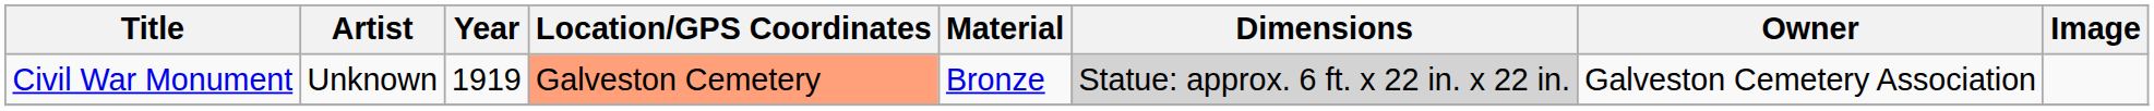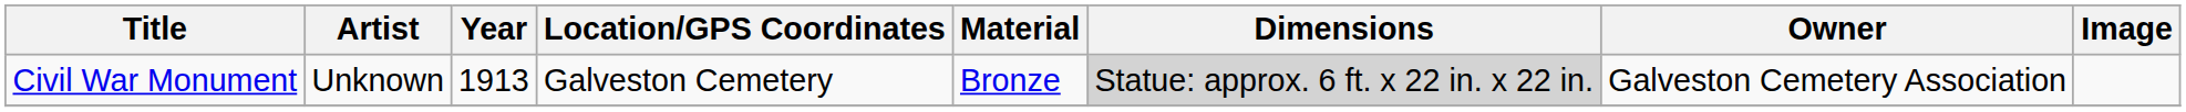 <table class="wikitable sortable">
 <tr>
 <th>Title</th>
 <th>Artist</th>
 <th>Year</th>
 <th>Location/GPS Coordinates</th>
 <th>Material</th>
 <th>Dimensions</th>
 <th>Owner</th>
 <th>Image</th>
 </tr>
 <tr>
 <td><a href='#'>Civil War Monument</a></td>
 <td>Unknown</td>
-<td>1919</td>
-<td style="background: lightsalmon;">Galveston Cemetery</td>
+<td>1913</td>
+<td>Galveston Cemetery</td>
 <td><a href='#'>Bronze</a></td>
 <td style="background: lightgrey;">Statue: approx. 6 ft. x 22 in. x 22 in.</td>
 <td>Galveston Cemetery Association</td>
 <td></td>
 </tr>
 <tr>
 </tr>
 </table>
